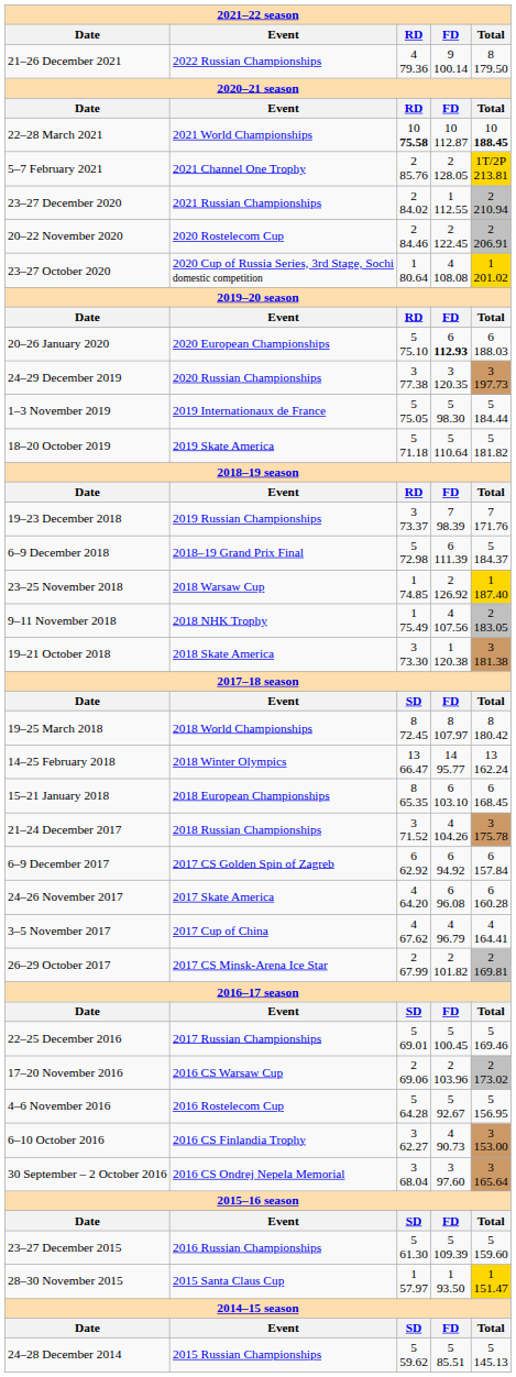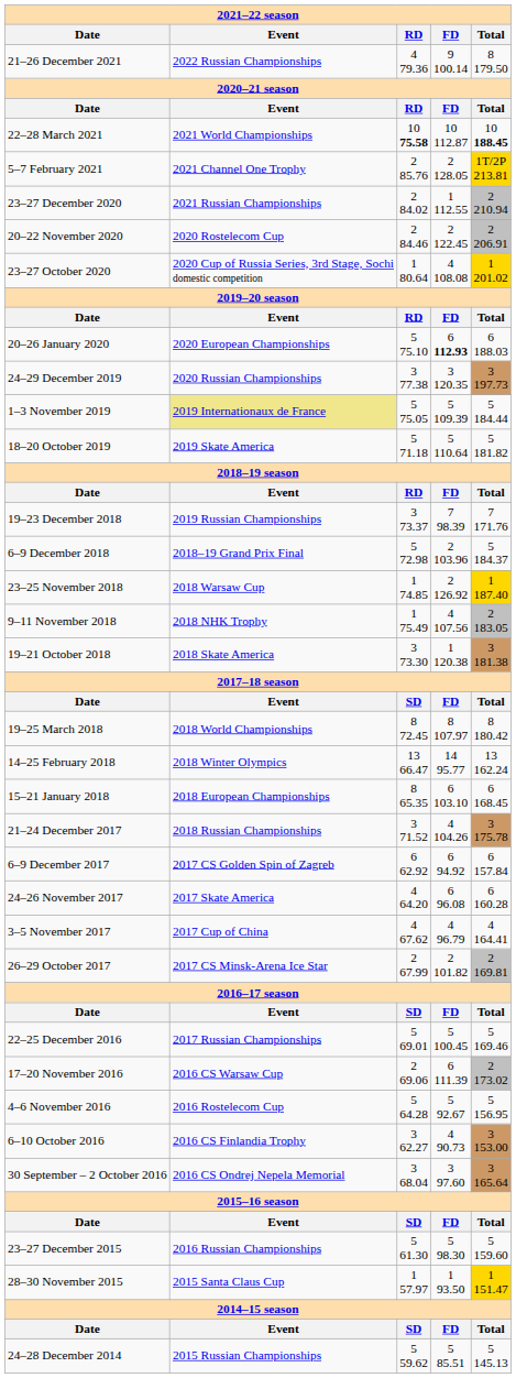 <table class="wikitable">
 <tr>
 <td style="background-color: #ffdead;" colspan=5 align=center><a href='#'><strong>2021–22 season</strong></a></td>
 </tr>
 <tr>
 <th>Date</th>
 <th>Event</th>
 <th><a href='#'>RD</a></th>
 <th><a href='#'>FD</a></th>
 <th>Total</th>
 </tr>
 <tr>
 <td>21–26 December 2021</td>
 <td><a href='#'>2022 Russian Championships</a></td>
 <td align=center>4 <br> 79.36</td>
 <td align=center>9 <br> 100.14</td>
 <td align=center>8 <br> 179.50</td>
 </tr>
 <tr>
 <td style="background-color: #ffdead;" colspan=5 align=center><a href='#'><strong>2020–21 season</strong></a></td>
 </tr>
 <tr>
 <th>Date</th>
 <th>Event</th>
 <th><a href='#'>RD</a></th>
 <th><a href='#'>FD</a></th>
 <th>Total</th>
 </tr>
 <tr>
 <td>22–28 March 2021</td>
 <td><a href='#'>2021 World Championships</a></td>
 <td align=center>10 <br> <strong>75.58</strong></td>
 <td align=center>10 <br> 112.87</td>
 <td align=center>10 <br> <strong>188.45</strong></td>
 </tr>
 <tr>
 <td>5–7 February 2021</td>
 <td><a href='#'>2021 Channel One Trophy</a></td>
 <td align=center>2 <br> 85.76</td>
 <td align=center>2 <br> 128.05</td>
 <td align=center bgcolor=gold>1T/2P <br> 213.81</td>
 </tr>
 <tr>
 <td>23–27 December 2020</td>
 <td><a href='#'>2021 Russian Championships</a></td>
 <td align=center>2 <br> 84.02</td>
 <td align=center>1 <br> 112.55</td>
 <td align=center bgcolor=silver>2 <br> 210.94</td>
 </tr>
 <tr>
 <td>20–22 November 2020</td>
 <td><a href='#'>2020 Rostelecom Cup</a></td>
 <td align=center>2 <br> 84.46</td>
 <td align=center>2 <br> 122.45</td>
 <td align=center bgcolor=silver>2 <br> 206.91</td>
 </tr>
 <tr>
 <td>23–27 October 2020</td>
 <td><a href='#'>2020 Cup of Russia Series, 3rd Stage, Sochi</a> <br> <small>domestic competition</small></td>
 <td align=center>1 <br> 80.64</td>
 <td align=center>4 <br> 108.08</td>
 <td align=center bgcolor=Gold>1 <br> 201.02</td>
 </tr>
 <tr>
 <td style="background-color: #ffdead;" colspan=5 align=center><a href='#'><strong>2019–20 season</strong></a></td>
 </tr>
 <tr>
 <th>Date</th>
 <th>Event</th>
 <th><a href='#'>RD</a></th>
 <th><a href='#'>FD</a></th>
 <th>Total</th>
 </tr>
 <tr>
 <td>20–26 January 2020</td>
 <td><a href='#'>2020 European Championships</a></td>
 <td align=center>5 <br> 75.10</td>
 <td align=center>6 <br> <strong>112.93</strong></td>
 <td align=center>6 <br> 188.03</td>
 </tr>
 <tr>
 <td>24–29 December 2019</td>
 <td><a href='#'>2020 Russian Championships</a></td>
 <td align=center>3 <br> 77.38</td>
 <td align=center>3 <br> 120.35</td>
 <td align=center bgcolor=cc9966>3 <br> 197.73</td>
 </tr>
 <tr>
 <td>1–3 November 2019</td>
-<td><a href='#'>2019 Internationaux de France</a></td>
+<td style="background: khaki;"><a href='#'>2019 Internationaux de France</a></td>
 <td align=center>5 <br> 75.05</td>
-<td align=center>5 <br> 98.30</td>
+<td align=center>5 <br> 109.39</td>
 <td align=center>5 <br> 184.44</td>
 </tr>
 <tr>
 <td>18–20 October 2019</td>
 <td><a href='#'>2019 Skate America</a></td>
 <td align=center>5 <br> 71.18</td>
 <td align=center>5 <br> 110.64</td>
 <td align=center>5 <br> 181.82</td>
 </tr>
 <tr>
 <td style="background-color: #ffdead;" colspan=5 align=center><a href='#'><strong>2018–19 season</strong></a></td>
 </tr>
 <tr>
 <th>Date</th>
 <th>Event</th>
 <th><a href='#'>RD</a></th>
 <th><a href='#'>FD</a></th>
 <th>Total</th>
 </tr>
 <tr>
 <td>19–23 December 2018</td>
 <td><a href='#'>2019 Russian Championships</a></td>
 <td align=center>3 <br> 73.37</td>
 <td align=center>7 <br> 98.39</td>
 <td align=center>7 <br> 171.76</td>
 </tr>
 <tr>
 <td>6–9 December 2018</td>
 <td><a href='#'>2018–19 Grand Prix Final</a></td>
 <td align=center>5 <br> 72.98</td>
-<td align=center>6 <br> 111.39</td>
+<td align=center>2 <br> 103.96</td>
 <td align=center>5 <br> 184.37</td>
 </tr>
 <tr>
 <td>23–25 November 2018</td>
 <td><a href='#'>2018 Warsaw Cup</a></td>
 <td align=center>1 <br> 74.85</td>
 <td align=center>2 <br> 126.92</td>
 <td align=center bgcolor=gold>1 <br> 187.40</td>
 </tr>
 <tr>
 <td>9–11 November 2018</td>
 <td><a href='#'>2018 NHK Trophy</a></td>
 <td align=center>1 <br> 75.49</td>
 <td align=center>4 <br> 107.56</td>
 <td align=center bgcolor=silver>2 <br> 183.05</td>
 </tr>
 <tr>
 <td>19–21 October 2018</td>
 <td><a href='#'>2018 Skate America</a></td>
 <td align=center>3 <br> 73.30</td>
 <td align=center>1 <br> 120.38</td>
 <td align=center bgcolor=cc9966>3 <br> 181.38</td>
 </tr>
 <tr>
 <td style="background-color: #ffdead;" colspan=5 align=center><a href='#'><strong>2017–18 season</strong></a></td>
 </tr>
 <tr>
 <th>Date</th>
 <th>Event</th>
 <th><a href='#'>SD</a></th>
 <th><a href='#'>FD</a></th>
 <th>Total</th>
 </tr>
 <tr>
 <td>19–25 March 2018</td>
 <td><a href='#'>2018 World Championships</a></td>
 <td align=center>8 <br> 72.45</td>
 <td align=center>8 <br> 107.97</td>
 <td align=center>8 <br> 180.42</td>
 </tr>
 <tr>
 <td>14–25 February 2018</td>
 <td><a href='#'>2018 Winter Olympics</a></td>
 <td align=center>13 <br> 66.47</td>
 <td align=center>14 <br> 95.77</td>
 <td align=center>13 <br> 162.24</td>
 </tr>
 <tr>
 <td>15–21 January 2018</td>
 <td><a href='#'>2018 European Championships</a></td>
 <td align=center>8 <br> 65.35</td>
 <td align=center>6 <br> 103.10</td>
 <td align=center>6 <br> 168.45</td>
 </tr>
 <tr>
 <td>21–24 December 2017</td>
 <td><a href='#'>2018 Russian Championships</a></td>
 <td align=center>3 <br> 71.52</td>
 <td align=center>4 <br> 104.26</td>
 <td align=center bgcolor=cc9966>3 <br> 175.78</td>
 </tr>
 <tr>
 <td>6–9 December 2017</td>
 <td><a href='#'>2017 CS Golden Spin of Zagreb</a></td>
 <td align=center>6 <br> 62.92</td>
 <td align=center>6 <br> 94.92</td>
 <td align=center>6 <br> 157.84</td>
 </tr>
 <tr>
 <td>24–26 November 2017</td>
 <td><a href='#'>2017 Skate America</a></td>
 <td align=center>4 <br> 64.20</td>
 <td align=center>6 <br> 96.08</td>
 <td align=center>6 <br> 160.28</td>
 </tr>
 <tr>
 <td>3–5 November 2017</td>
 <td><a href='#'>2017 Cup of China</a></td>
 <td align=center>4 <br> 67.62</td>
 <td align=center>4 <br> 96.79</td>
 <td align=center>4 <br> 164.41</td>
 </tr>
 <tr>
 <td>26–29 October 2017</td>
 <td><a href='#'>2017 CS Minsk-Arena Ice Star</a></td>
 <td align=center>2 <br> 67.99</td>
 <td align=center>2 <br> 101.82</td>
 <td align=center bgcolor=silver>2 <br> 169.81</td>
 </tr>
 <tr>
 <td style="background-color: #ffdead;" colspan=5 align=center><a href='#'><strong>2016–17 season</strong></a></td>
 </tr>
 <tr>
 <th>Date</th>
 <th>Event</th>
 <th><a href='#'>SD</a></th>
 <th><a href='#'>FD</a></th>
 <th>Total</th>
 </tr>
 <tr>
 <td>22–25 December 2016</td>
 <td><a href='#'>2017 Russian Championships</a></td>
 <td align=center>5 <br> 69.01</td>
 <td align=center>5 <br> 100.45</td>
 <td align=center>5 <br> 169.46</td>
 </tr>
 <tr>
 <td>17–20 November 2016</td>
 <td><a href='#'>2016 CS Warsaw Cup</a></td>
 <td align=center>2 <br> 69.06</td>
-<td align=center>2 <br> 103.96</td>
+<td align=center>6 <br> 111.39</td>
 <td align=center bgcolor=silver>2 <br> 173.02</td>
 </tr>
 <tr>
 <td>4–6 November 2016</td>
 <td><a href='#'>2016 Rostelecom Cup</a></td>
 <td align=center>5 <br> 64.28</td>
 <td align=center>5 <br> 92.67</td>
 <td align=center>5 <br> 156.95</td>
 </tr>
 <tr>
 <td>6–10 October 2016</td>
 <td><a href='#'>2016 CS Finlandia Trophy</a></td>
 <td align=center>3 <br> 62.27</td>
 <td align=center>4 <br> 90.73</td>
 <td align=center bgcolor=cc9966>3 <br> 153.00</td>
 </tr>
 <tr>
 <td>30 September – 2 October 2016</td>
 <td><a href='#'>2016 CS Ondrej Nepela Memorial</a></td>
 <td align=center>3 <br> 68.04</td>
 <td align=center>3 <br> 97.60</td>
 <td align=center bgcolor=cc9966>3 <br> 165.64</td>
 </tr>
 <tr>
 <td style="background-color: #ffdead;" colspan=5 align=center><a href='#'><strong>2015–16 season</strong></a></td>
 </tr>
 <tr>
 <th>Date</th>
 <th>Event</th>
 <th><a href='#'>SD</a></th>
 <th><a href='#'>FD</a></th>
 <th>Total</th>
 </tr>
 <tr>
 <td>23–27 December 2015</td>
 <td><a href='#'>2016 Russian Championships</a></td>
 <td align=center>5 <br> 61.30</td>
-<td align=center>5 <br> 109.39</td>
+<td align=center>5 <br> 98.30</td>
 <td align=center>5 <br> 159.60</td>
 </tr>
 <tr>
 <td>28–30 November 2015</td>
 <td><a href='#'>2015 Santa Claus Cup</a></td>
 <td align=center>1 <br> 57.97</td>
 <td align=center>1 <br> 93.50</td>
 <td align=center bgcolor=gold>1 <br> 151.47</td>
 </tr>
 <tr>
 <td style="background-color: #ffdead;" colspan=5 align=center><a href='#'><strong>2014–15 season</strong></a></td>
 </tr>
 <tr>
 <th>Date</th>
 <th>Event</th>
 <th><a href='#'>SD</a></th>
 <th><a href='#'>FD</a></th>
 <th>Total</th>
 </tr>
 <tr>
 <td>24–28 December 2014</td>
 <td><a href='#'>2015 Russian Championships</a></td>
 <td align=center>5 <br> 59.62</td>
 <td align=center>5 <br> 85.51</td>
 <td align=center>5 <br> 145.13</td>
 </tr>
 </table>
